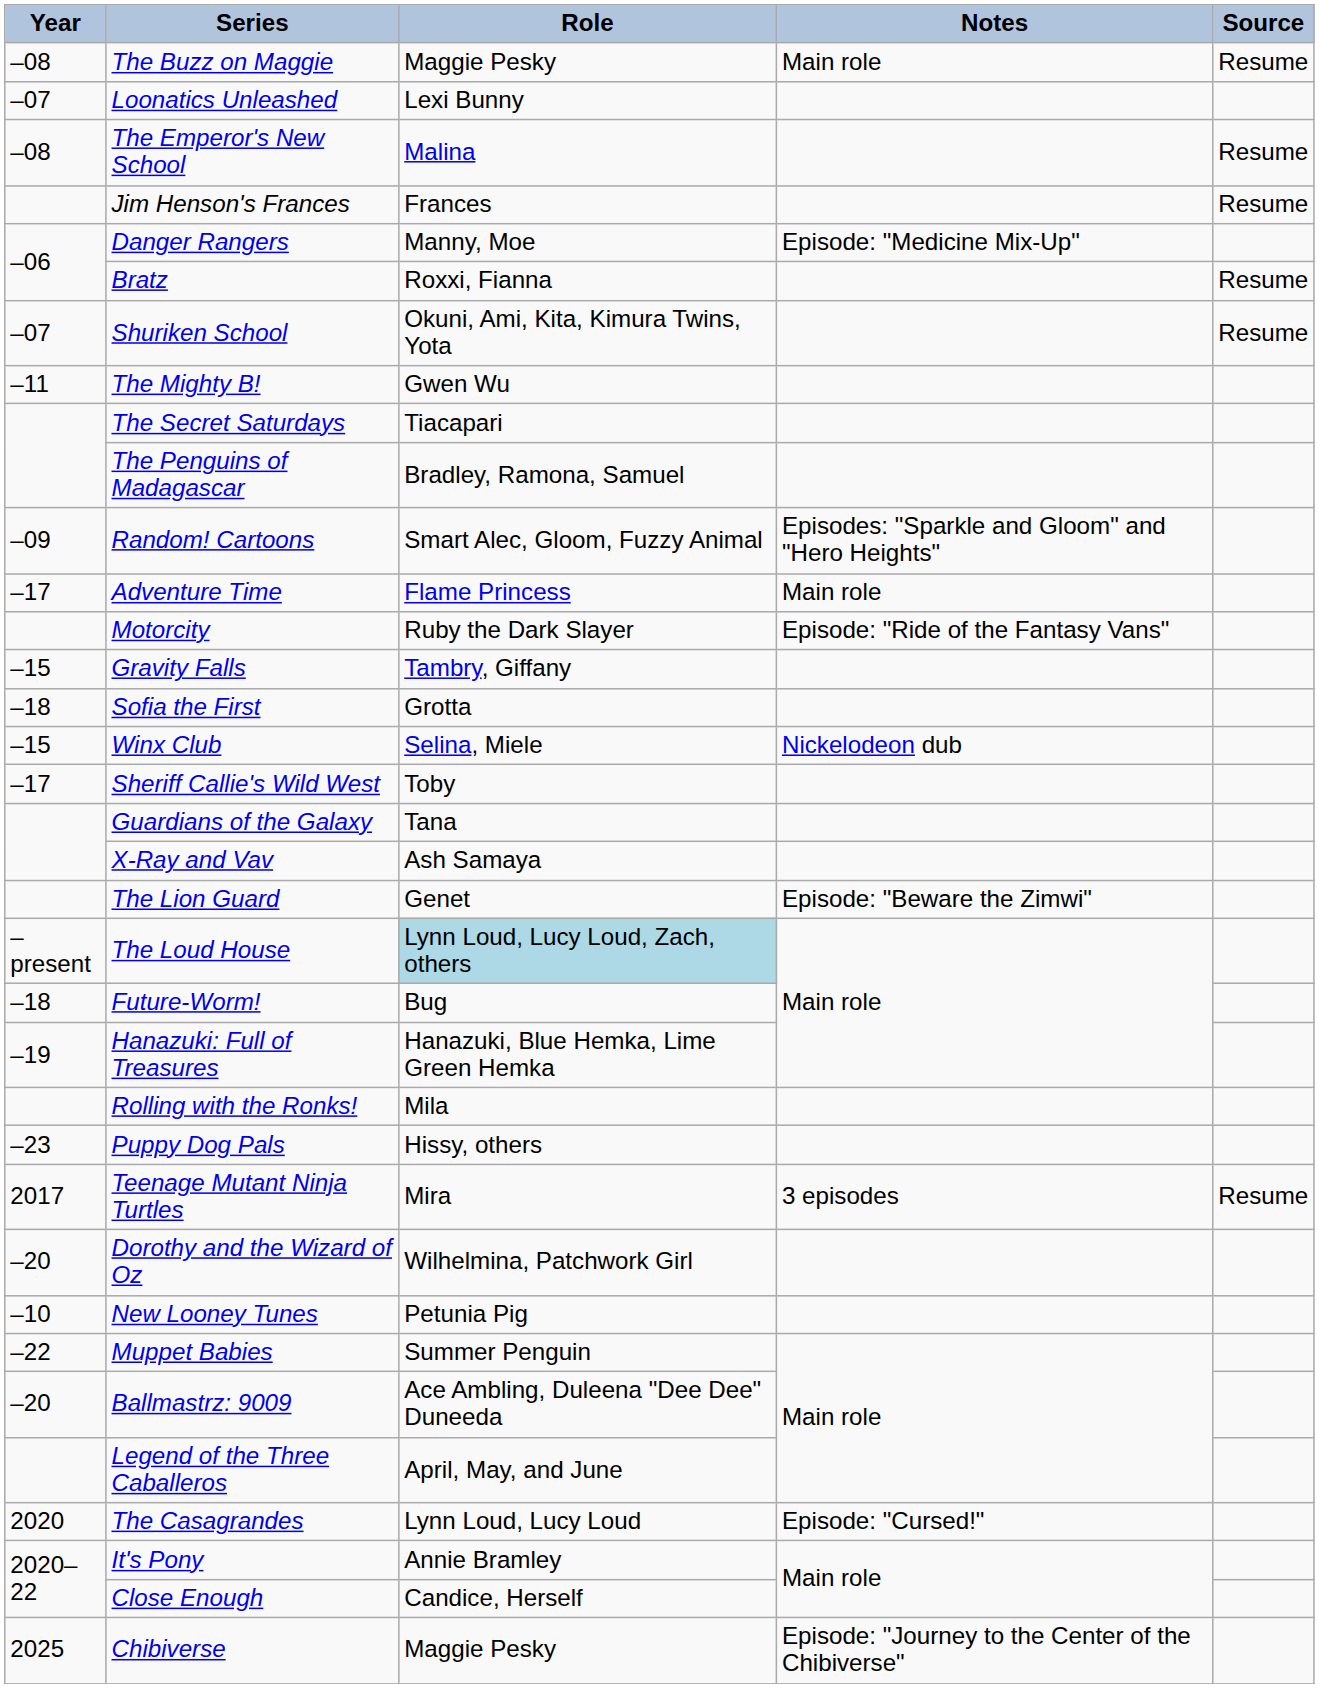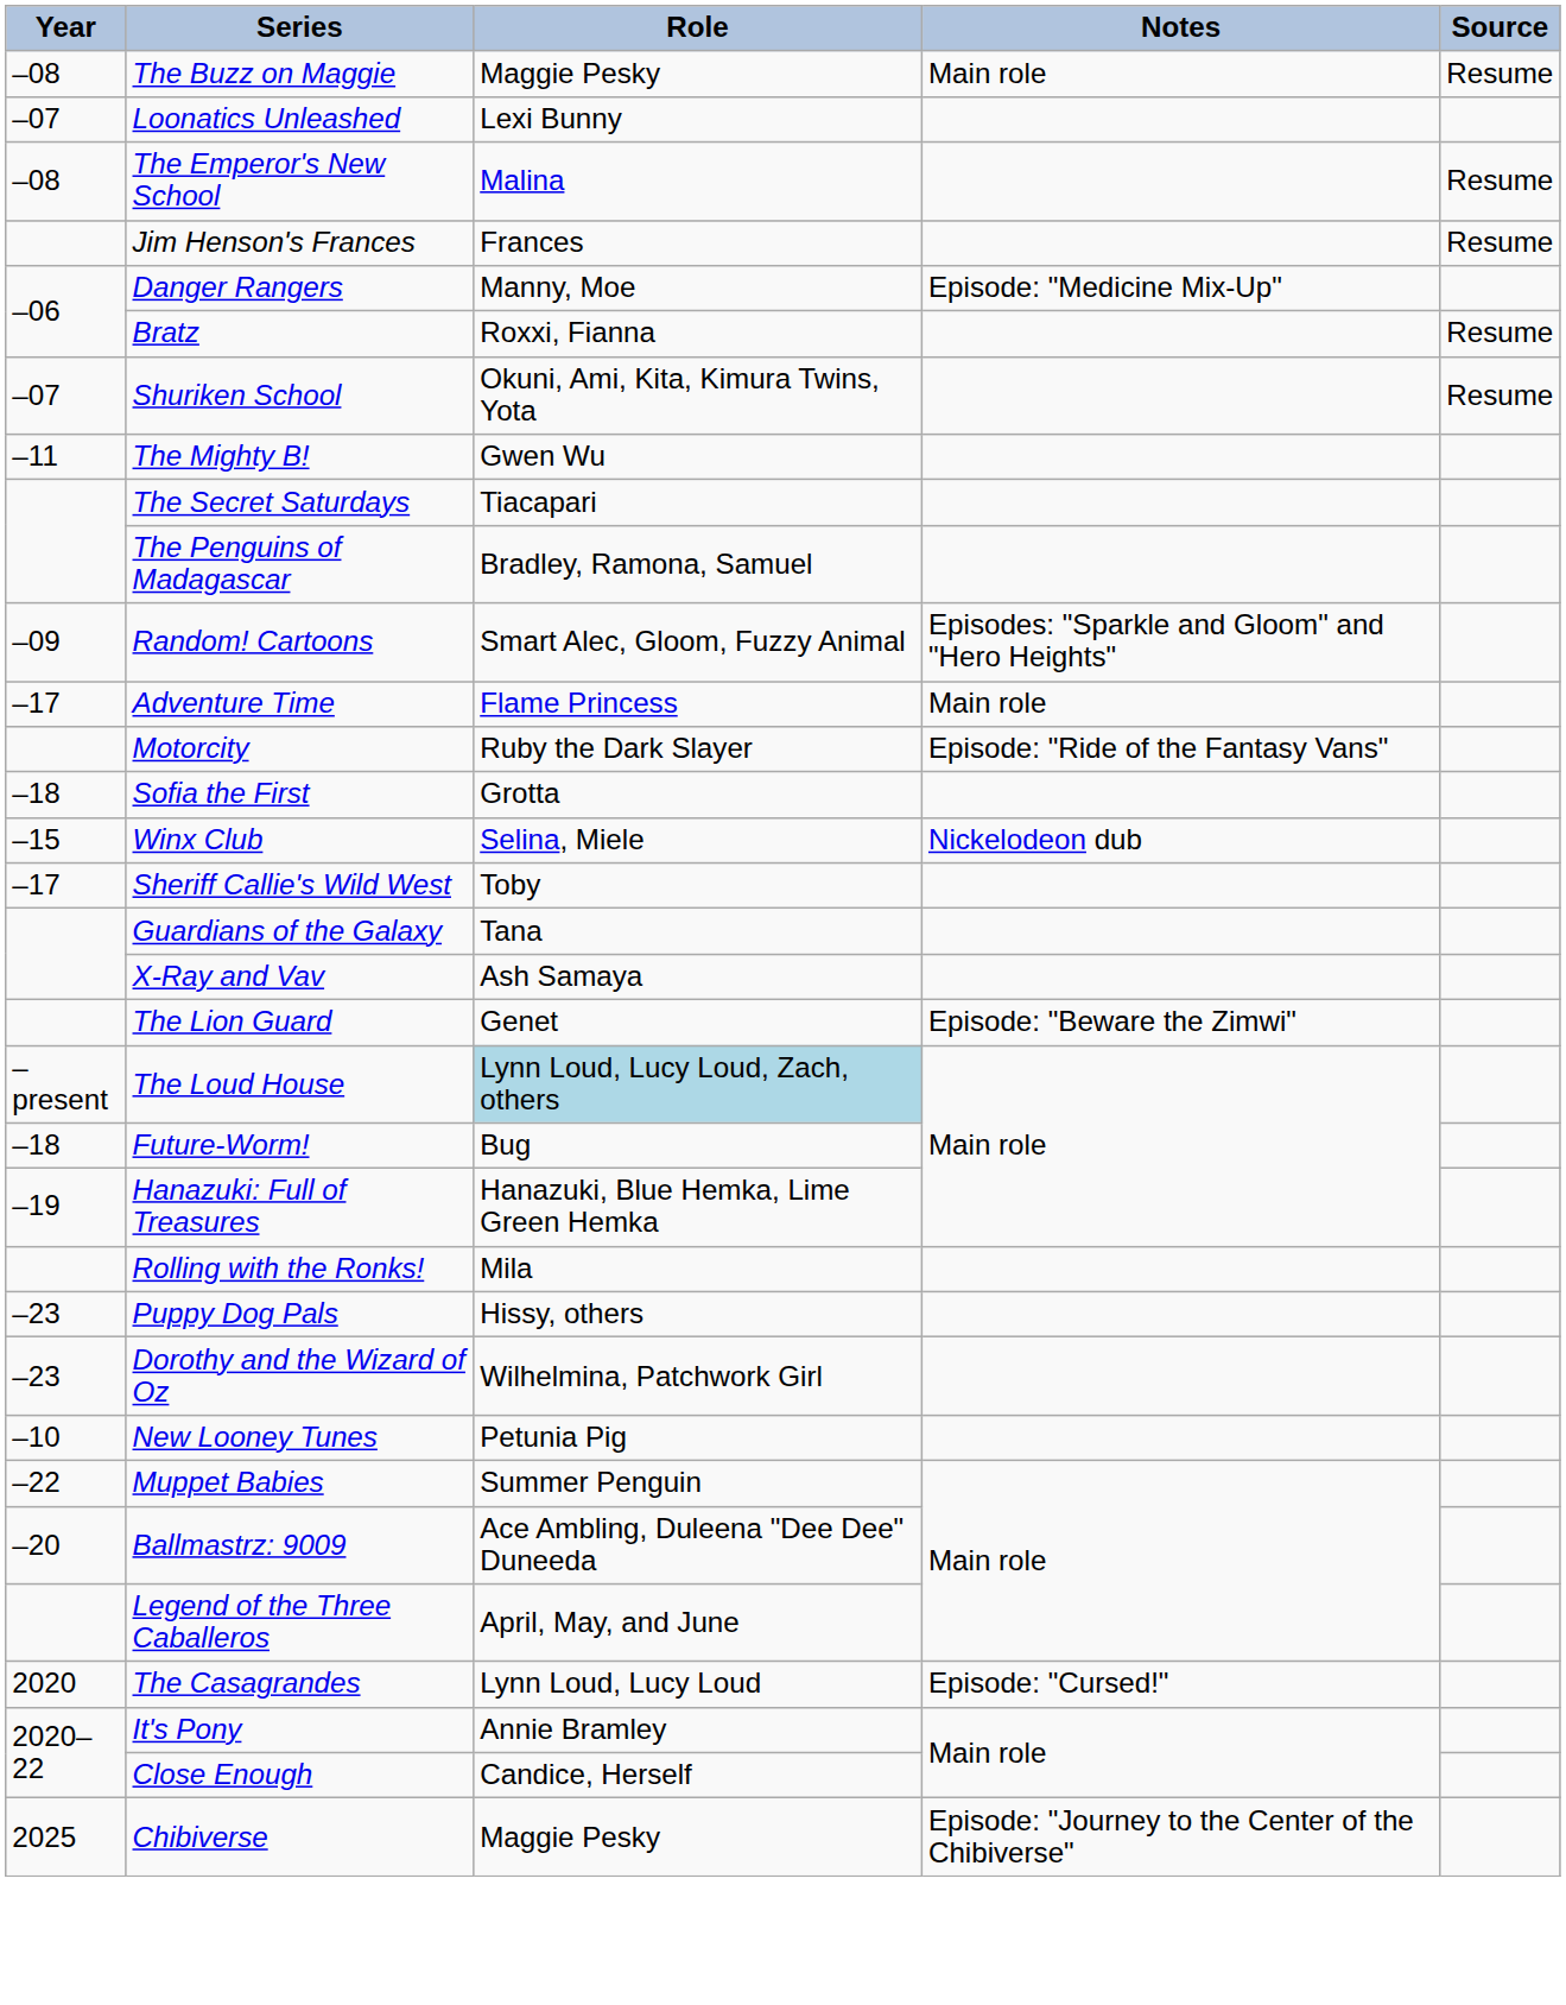 <table class="wikitable sortable plainrowheaders">
 <tr>
 <th style="background:#b0c4de;">Year </th>
 <th style="background:#b0c4de;">Series</th>
 <th style="background:#b0c4de;">Role </th>
 <th style="background:#b0c4de;" class="unsortable">Notes </th>
 <th style="background:#b0c4de;" class="unsortable">Source</th>
 </tr>
 <tr>
 <td>–08</td>
 <td><em><a href='#'>The Buzz on Maggie</a></em></td>
 <td>Maggie Pesky</td>
 <td>Main role</td>
 <td>Resume</td>
 </tr>
 <tr>
 <td>–07</td>
 <td><em><a href='#'>Loonatics Unleashed</a></em></td>
 <td>Lexi Bunny</td>
 <td></td>
 <td></td>
 </tr>
 <tr>
 <td>–08</td>
 <td><em><a href='#'>The Emperor's New School</a></em></td>
 <td><a href='#'>Malina</a></td>
 <td></td>
 <td>Resume</td>
 </tr>
 <tr>
 <td></td>
 <td><em>Jim Henson's Frances</em></td>
 <td>Frances</td>
 <td></td>
 <td>Resume</td>
 </tr>
 <tr>
 <td rowspan="2">–06</td>
 <td><em><a href='#'>Danger Rangers</a></em></td>
 <td>Manny, Moe</td>
 <td>Episode: "Medicine Mix-Up"</td>
 <td></td>
 </tr>
 <tr>
 <td><em><a href='#'>Bratz</a></em></td>
 <td>Roxxi, Fianna</td>
 <td></td>
 <td>Resume</td>
 </tr>
 <tr>
 <td>–07</td>
 <td><em><a href='#'>Shuriken School</a></em></td>
 <td>Okuni, Ami, Kita, Kimura Twins, Yota</td>
 <td></td>
 <td>Resume</td>
 </tr>
 <tr>
 <td>–11</td>
 <td><em><a href='#'>The Mighty B!</a></em></td>
 <td>Gwen Wu</td>
 <td></td>
 <td></td>
 </tr>
 <tr>
 <td rowspan="2"></td>
 <td><em><a href='#'>The Secret Saturdays</a></em></td>
 <td>Tiacapari</td>
 <td></td>
 <td></td>
 </tr>
 <tr>
 <td><em><a href='#'>The Penguins of Madagascar</a></em></td>
 <td>Bradley, Ramona, Samuel</td>
 <td></td>
 <td></td>
 </tr>
 <tr>
 <td>–09</td>
 <td><em><a href='#'>Random! Cartoons</a></em></td>
 <td>Smart Alec, Gloom, Fuzzy Animal</td>
 <td>Episodes: "Sparkle and Gloom" and "Hero Heights"</td>
 <td></td>
 </tr>
 <tr>
 <td>–17</td>
 <td><em> <a href='#'>Adventure Time</a></em></td>
 <td><a href='#'>Flame Princess</a></td>
 <td>Main role</td>
 <td></td>
 </tr>
 <tr>
 <td></td>
 <td><em><a href='#'>Motorcity</a></em></td>
 <td>Ruby the Dark Slayer</td>
 <td>Episode: "Ride of the Fantasy Vans"</td>
 <td></td>
 </tr>
 <tr>
-<td>–15</td>
-<td><em><a href='#'>Gravity Falls</a></em></td>
-<td><a href='#'>Tambry</a>, Giffany</td>
-<td></td>
-<td></td>
-</tr>
-<tr>
 <td>–18</td>
 <td><em><a href='#'>Sofia the First</a></em></td>
 <td>Grotta</td>
 <td></td>
 <td></td>
 </tr>
 <tr>
 <td>–15</td>
 <td><em><a href='#'>Winx Club</a></em></td>
 <td><a href='#'>Selina</a>, Miele</td>
 <td><a href='#'>Nickelodeon</a> dub</td>
 <td></td>
 </tr>
 <tr>
 <td>–17</td>
 <td><em><a href='#'>Sheriff Callie's Wild West</a></em></td>
 <td>Toby</td>
 <td></td>
 <td></td>
 </tr>
 <tr>
 <td rowspan="2"></td>
 <td><em><a href='#'>Guardians of the Galaxy</a></em></td>
 <td>Tana</td>
 <td></td>
 <td></td>
 </tr>
 <tr>
 <td><em><a href='#'>X-Ray and Vav</a></em></td>
 <td>Ash Samaya</td>
 <td></td>
 <td></td>
 </tr>
 <tr>
 <td></td>
 <td><em><a href='#'>The Lion Guard</a></em></td>
 <td>Genet</td>
 <td>Episode: "Beware the Zimwi"</td>
 <td></td>
 </tr>
 <tr>
 <td>–present</td>
 <td><em><a href='#'>The Loud House</a></em></td>
 <td style="background: lightblue;">Lynn Loud, Lucy Loud, Zach, others</td>
 <td rowspan="3">Main role</td>
 <td></td>
 </tr>
 <tr>
 <td>–18</td>
 <td><em><a href='#'>Future-Worm!</a></em></td>
 <td>Bug</td>
 <td></td>
 </tr>
 <tr>
 <td>–19</td>
 <td><em><a href='#'>Hanazuki: Full of Treasures</a></em></td>
 <td>Hanazuki, Blue Hemka, Lime Green Hemka</td>
 <td></td>
 </tr>
 <tr>
 <td></td>
 <td><em><a href='#'>Rolling with the Ronks!</a></em></td>
 <td>Mila</td>
 <td></td>
 <td></td>
 </tr>
 <tr>
 <td>–23</td>
 <td><em><a href='#'>Puppy Dog Pals</a></em></td>
 <td>Hissy, others</td>
 <td></td>
 <td></td>
 </tr>
 <tr>
-<td>2017</td>
-<td><em><a href='#'>Teenage Mutant Ninja Turtles</a></em></td>
-<td>Mira</td>
-<td>3 episodes</td>
-<td>Resume</td>
-</tr>
-<tr>
-<td>–20</td>
+<td>–23</td>
 <td><em><a href='#'>Dorothy and the Wizard of Oz</a></em></td>
 <td>Wilhelmina, Patchwork Girl</td>
 <td></td>
 <td></td>
 </tr>
 <tr>
 <td>–10</td>
 <td><em><a href='#'>New Looney Tunes</a></em></td>
 <td>Petunia Pig</td>
 <td></td>
 <td></td>
 </tr>
 <tr>
 <td>–22</td>
 <td><em><a href='#'>Muppet Babies</a></em></td>
 <td>Summer Penguin</td>
 <td rowspan="3">Main role</td>
 <td></td>
 </tr>
 <tr>
 <td>–20</td>
 <td><em><a href='#'>Ballmastrz: 9009</a></em></td>
 <td>Ace Ambling,  Duleena "Dee Dee" Duneeda</td>
 <td></td>
 </tr>
 <tr>
 <td></td>
 <td><em><a href='#'>Legend of the Three Caballeros</a></em></td>
 <td>April, May, and June</td>
 <td></td>
 </tr>
 <tr>
 <td>2020</td>
 <td><em><a href='#'>The Casagrandes</a></em></td>
 <td>Lynn Loud, Lucy Loud</td>
 <td>Episode: "Cursed!"</td>
 <td></td>
 </tr>
 <tr>
 <td rowspan="2">2020–22</td>
 <td><em><a href='#'>It's Pony</a></em></td>
 <td>Annie Bramley</td>
 <td rowspan="2">Main role</td>
 <td></td>
 </tr>
 <tr>
 <td><em><a href='#'>Close Enough</a></em></td>
 <td>Candice, Herself</td>
 <td></td>
 </tr>
 <tr>
 <td>2025</td>
 <td><em><a href='#'>Chibiverse</a></em></td>
 <td>Maggie Pesky</td>
 <td>Episode: "Journey to the Center of the Chibiverse"</td>
 <td></td>
 </tr>
 </table>
